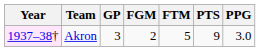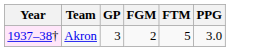 <table class="wikitable sortable" style="font-size:95%; text-align:right;">
 <tr>
 <th>Year</th>
 <th>Team</th>
 <th>GP</th>
 <th>FGM</th>
 <th>FTM</th>
-<th>PTS</th>
 <th>PPG</th>
 </tr>
 <tr>
 <td style="text-align:left;background:#ffe6fa;"><a href='#'>1937–38</a>†</td>
 <td style="text-align:left;"><a href='#'>Akron</a></td>
 <td>3</td>
 <td>2</td>
 <td>5</td>
-<td>9</td>
 <td>3.0</td>
 </tr>
 </table>
